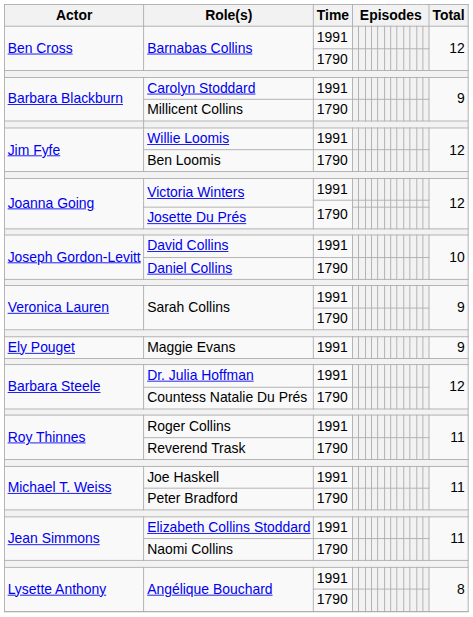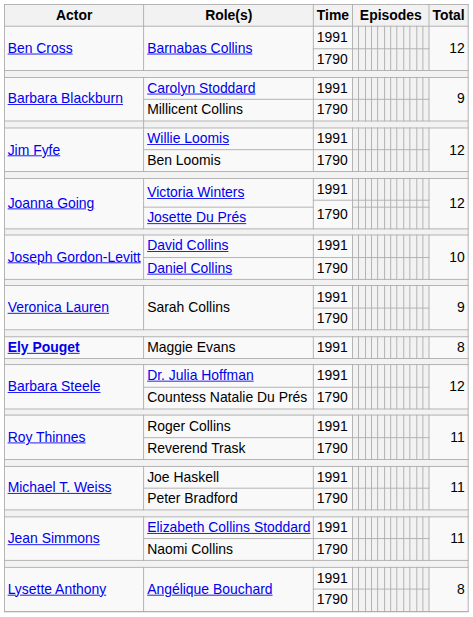 <table class="wikitable">
 <tr>
 <th>Actor</th>
 <th>Role(s)</th>
 <th>Time</th>
 <th colspan="12">Episodes</th>
 <th>Total</th>
 </tr>
 <tr>
 <td rowspan="2"><a href='#'>Ben Cross</a></td>
 <td rowspan="2"><a href='#'>Barnabas Collins</a></td>
 <td>1991</td>
 <th></th>
 <th></th>
 <th></th>
 <th></th>
 <th></th>
 <th></th>
 <th></th>
 <th></th>
 <th></th>
 <th></th>
 <th></th>
 <th></th>
 <td rowspan="2" style="text-align:right;">12</td>
 </tr>
 <tr>
 <td>1790</td>
 <th style="color: grey"></th>
 <th style="color: grey"></th>
 <th style="color: grey"></th>
 <th style="color: grey"></th>
 <th style="color: grey"></th>
 <th style="color: grey"></th>
 <th></th>
 <th></th>
 <th></th>
 <th></th>
 <th></th>
 <th></th>
 </tr>
 <tr>
 <th colspan="16"></th>
 </tr>
 <tr>
 <td rowspan="2"><a href='#'>Barbara Blackburn</a></td>
 <td><a href='#'>Carolyn Stoddard</a></td>
 <td>1991</td>
 <th></th>
 <th></th>
 <th></th>
 <th style="color: grey"></th>
 <th></th>
 <th></th>
 <th style="color: grey"></th>
 <th></th>
 <th></th>
 <th></th>
 <th style="color: grey"></th>
 <th style="color: grey"></th>
 <td rowspan="2" style="text-align:right;">9</td>
 </tr>
 <tr>
 <td>Millicent Collins</td>
 <td>1790</td>
 <th style="color: grey"></th>
 <th style="color: grey"></th>
 <th style="color: grey"></th>
 <th style="color: grey"></th>
 <th style="color: grey"></th>
 <th style="color: grey"></th>
 <th></th>
 <th></th>
 <th></th>
 <th></th>
 <th style="color: grey"></th>
 <th style="color: grey"></th>
 </tr>
 <tr>
 <th style="color: grey"></th>
 <th style="color: grey"></th>
 <th colspan="16"></th>
 </tr>
 <tr>
 <td rowspan="2"><a href='#'>Jim Fyfe</a></td>
 <td><a href='#'>Willie Loomis</a></td>
 <td>1991</td>
 <th></th>
 <th></th>
 <th></th>
 <th></th>
 <th></th>
 <th></th>
 <th></th>
 <th></th>
 <th></th>
 <th style="color: grey"></th>
 <th></th>
 <th></th>
 <td rowspan="2" style="text-align:right;">12</td>
 </tr>
 <tr>
 <td>Ben Loomis</td>
 <td>1790</td>
 <th style="color: grey"></th>
 <th style="color: grey"></th>
 <th style="color: grey"></th>
 <th style="color: grey"></th>
 <th style="color: grey"></th>
 <th style="color: grey"></th>
 <th></th>
 <th></th>
 <th></th>
 <th></th>
 <th></th>
 <th></th>
 </tr>
 <tr>
 <th colspan="16"></th>
 </tr>
 <tr>
 <td rowspan="3"><a href='#'>Joanna Going</a></td>
 <td rowspan="2"><a href='#'>Victoria Winters</a></td>
 <td rowspan="1">1991</td>
 <th></th>
 <th></th>
 <th></th>
 <th></th>
 <th></th>
 <th></th>
 <th style="color: grey"></th>
 <th style="color: grey"></th>
 <th style="color: grey"></th>
 <th style="color: grey"></th>
 <th style="color: grey"></th>
 <th></th>
 <td rowspan="3" style="text-align:right;">12</td>
 </tr>
 <tr>
 <td rowspan="2">1790</td>
 <th style="color: grey"></th>
 <th style="color: grey"></th>
 <th style="color: grey"></th>
 <th style="color: grey"></th>
 <th style="color: grey"></th>
 <th style="color: grey"></th>
 <th></th>
 <th></th>
 <th></th>
 <th></th>
 <th></th>
 <th></th>
 </tr>
 <tr>
 <td><a href='#'>Josette Du Prés</a></td>
 <th style="color: grey"></th>
 <th style="color: grey"></th>
 <th style="color: grey"></th>
 <th style="color: grey"></th>
 <th style="color: grey"></th>
 <th style="color: grey"></th>
 <th></th>
 <th></th>
 <th></th>
 <th></th>
 <th></th>
 <th style="color: grey"></th>
 </tr>
 <tr>
 <th colspan="16"></th>
 </tr>
 <tr>
 <td rowspan="2"><a href='#'>Joseph Gordon-Levitt</a></td>
 <td><a href='#'>David Collins</a></td>
 <td>1991</td>
 <th></th>
 <th></th>
 <th></th>
 <th></th>
 <th style="color: grey"></th>
 <th></th>
 <th style="color: grey"></th>
 <th style="color: grey"></th>
 <th style="color: grey"></th>
 <th style="color: grey"></th>
 <th style="color: grey"></th>
 <th style="color: grey"></th>
 <td rowspan="2" style="text-align:right;">10</td>
 </tr>
 <tr>
 <td><a href='#'>Daniel Collins</a></td>
 <td>1790</td>
 <th style="color: grey"></th>
 <th style="color: grey"></th>
 <th style="color: grey"></th>
 <th style="color: grey"></th>
 <th style="color: grey"></th>
 <th style="color: grey"></th>
 <th></th>
 <th></th>
 <th></th>
 <th></th>
 <th style="color: grey"></th>
 <th></th>
 </tr>
 <tr>
 <th colspan="16"></th>
 </tr>
 <tr>
 <td rowspan="2"><a href='#'>Veronica Lauren</a></td>
 <td rowspan="2">Sarah Collins</td>
 <td>1991</td>
 <th></th>
 <th style="color: grey"></th>
 <th></th>
 <th></th>
 <th style="color: grey"></th>
 <th></th>
 <th style="color: grey"></th>
 <th style="color: grey"></th>
 <th></th>
 <th style="color: grey"></th>
 <th style="color: grey"></th>
 <th></th>
 <td rowspan="2" style="text-align:right;">9</td>
 </tr>
 <tr>
 <td>1790</td>
 <th style="color: grey"></th>
 <th style="color: grey"></th>
 <th style="color: grey"></th>
 <th style="color: grey"></th>
 <th style="color: grey"></th>
 <th style="color: grey"></th>
 <th></th>
 <th></th>
 <th></th>
 <th></th>
 <th style="color: grey"></th>
 <th></th>
 </tr>
 <tr>
 <th colspan="16"></th>
 </tr>
 <tr>
-<td><a href='#'>Ely Pouget</a></td>
+<td><strong><a href='#'>Ely Pouget</a></strong></td>
 <td>Maggie Evans</td>
 <td>1991</td>
 <th></th>
 <th></th>
 <th style="color: grey"></th>
 <th></th>
 <th></th>
 <th></th>
 <th style="color: grey"></th>
 <th></th>
 <th></th>
 <th style="color: grey"></th>
 <th style="color: grey"></th>
 <th></th>
-<td style="text-align:right;">9</td>
+<td style="text-align:right;">8</td>
 </tr>
 <tr>
 <th colspan="16"></th>
 </tr>
 <tr>
 <td rowspan="2"><a href='#'>Barbara Steele</a></td>
 <td><a href='#'>Dr. Julia Hoffman</a></td>
 <td>1991</td>
 <th></th>
 <th></th>
 <th></th>
 <th></th>
 <th></th>
 <th></th>
 <th></th>
 <th></th>
 <th></th>
 <th style="color: grey"></th>
 <th></th>
 <th></th>
 <td rowspan="2" style="text-align:right;">12</td>
 </tr>
 <tr>
 <td>Countess Natalie Du Prés</td>
 <td>1790</td>
 <th style="color: grey"></th>
 <th style="color: grey"></th>
 <th style="color: grey"></th>
 <th style="color: grey"></th>
 <th style="color: grey"></th>
 <th style="color: grey"></th>
 <th></th>
 <th></th>
 <th></th>
 <th></th>
 <th></th>
 <th style="color: grey"></th>
 </tr>
 <tr>
 <th colspan="16"></th>
 </tr>
 <tr>
 <td rowspan="2"><a href='#'>Roy Thinnes</a></td>
 <td>Roger Collins</td>
 <td>1991</td>
 <th></th>
 <th></th>
 <th></th>
 <th></th>
 <th style="color: grey"></th>
 <th></th>
 <th style="color: grey"></th>
 <th></th>
 <th></th>
 <th style="color: grey"></th>
 <th style="color: grey"></th>
 <th></th>
 <td rowspan="2" style="text-align:right;">11</td>
 </tr>
 <tr>
 <td>Reverend Trask</td>
 <td>1790</td>
 <th style="color: grey"></th>
 <th style="color: grey"></th>
 <th style="color: grey"></th>
 <th style="color: grey"></th>
 <th style="color: grey"></th>
 <th style="color: grey"></th>
 <th></th>
 <th style="color: grey"></th>
 <th></th>
 <th></th>
 <th></th>
 <th></th>
 </tr>
 <tr>
 <th colspan="16"></th>
 </tr>
 <tr>
 <td rowspan="2"><a href='#'>Michael T. Weiss</a></td>
 <td>Joe Haskell</td>
 <td>1991</td>
 <th></th>
 <th></th>
 <th></th>
 <th style="color: grey"></th>
 <th></th>
 <th></th>
 <th style="color: grey"></th>
 <th></th>
 <th style="color: grey"></th>
 <th></th>
 <th></th>
 <th style="color: grey"></th>
 <td rowspan="2" style="text-align:right;">11</td>
 </tr>
 <tr>
 <td>Peter Bradford</td>
 <td>1790</td>
 <th style="color: grey"></th>
 <th style="color: grey"></th>
 <th style="color: grey"></th>
 <th style="color: grey"></th>
 <th style="color: grey"></th>
 <th style="color: grey"></th>
 <th></th>
 <th></th>
 <th></th>
 <th></th>
 <th></th>
 <th></th>
 </tr>
 <tr>
 <th colspan="16"></th>
 </tr>
 <tr>
 <td rowspan="2"><a href='#'>Jean Simmons</a></td>
 <td><a href='#'>Elizabeth Collins Stoddard</a></td>
 <td>1991</td>
 <th></th>
 <th></th>
 <th></th>
 <th></th>
 <th style="color: grey"></th>
 <th></th>
 <th></th>
 <th></th>
 <th></th>
 <th style="color: grey"></th>
 <th style="color: grey"></th>
 <th></th>
 <td rowspan="2" style="text-align:right;">11</td>
 </tr>
 <tr>
 <td>Naomi Collins</td>
 <td>1790</td>
 <th style="color: grey"></th>
 <th style="color: grey"></th>
 <th style="color: grey"></th>
 <th style="color: grey"></th>
 <th style="color: grey"></th>
 <th style="color: grey"></th>
 <th></th>
 <th></th>
 <th></th>
 <th></th>
 <th></th>
 <th></th>
 </tr>
 <tr>
 <th colspan="16"></th>
 </tr>
 <tr>
 <td rowspan="2"><a href='#'>Lysette Anthony</a></td>
 <td rowspan="2"><a href='#'>Angélique Bouchard</a></td>
 <td>1991</td>
 <th style="color: grey"></th>
 <th style="color: grey"></th>
 <th style="color: grey"></th>
 <th></th>
 <th style="color: grey"></th>
 <th></th>
 <th style="color: grey"></th>
 <th style="color: grey"></th>
 <th></th>
 <th style="color: grey"></th>
 <th></th>
 <th></th>
 <td rowspan="2" style="text-align:right;">8</td>
 </tr>
 <tr>
 <td>1790</td>
 <th style="color: grey"></th>
 <th style="color: grey"></th>
 <th style="color: grey"></th>
 <th style="color: grey"></th>
 <th style="color: grey"></th>
 <th style="color: grey"></th>
 <th></th>
 <th></th>
 <th></th>
 <th></th>
 <th></th>
 <th></th>
 </tr>
 <tr>
 </tr>
 </table>
